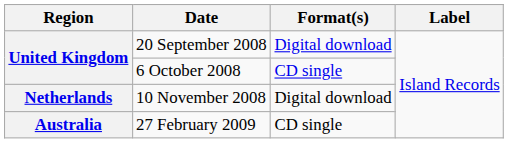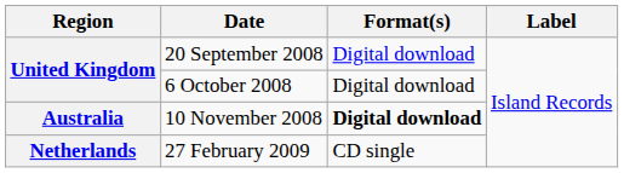 <table class="wikitable plainrowheaders">
 <tr>
 <th scope="col">Region</th>
 <th scope="col">Date</th>
 <th scope="col">Format(s)</th>
 <th scope="col">Label</th>
 </tr>
 <tr>
 <th scope="row" rowspan=2><a href='#'>United Kingdom</a></th>
 <td>20 September 2008</td>
 <td><a href='#'>Digital download</a></td>
 <td rowspan="4"><a href='#'>Island Records</a></td>
 </tr>
 <tr>
 <td>6 October 2008</td>
-<td><a href='#'>CD single</a></td>
-</tr>
-<tr>
-<th scope="row"><a href='#'>Netherlands</a></th>
-<td>10 November 2008</td>
 <td>Digital download</td>
 </tr>
 <tr>
 <th scope="row"><a href='#'>Australia</a></th>
+<td>10 November 2008</td>
+<td><strong>Digital download</strong></td>
+</tr>
+<tr>
+<th scope="row"><a href='#'>Netherlands</a></th>
 <td>27 February 2009</td>
 <td>CD single</td>
 </tr>
 </table>
